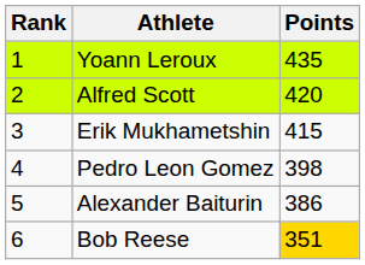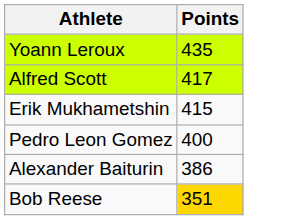 <table class="wikitable">
 <tr>
-<th>Rank</th>
 <th>Athlete</th>
 <th>Points</th>
 </tr>
 <tr>
-<td style="background:#CCFF00">1</td>
 <td style="background:#CCFF00"> Yoann Leroux</td>
 <td style="background:#CCFF00">435</td>
 </tr>
 <tr>
-<td style="background:#CCFF00">2</td>
 <td style="background:#CCFF00"> Alfred Scott</td>
-<td style="background:#CCFF00">420</td>
+<td style="background:#CCFF00">417</td>
 </tr>
 <tr>
-<td>3</td>
 <td> Erik Mukhametshin</td>
 <td>415</td>
 </tr>
 <tr>
-<td>4</td>
 <td> Pedro Leon Gomez</td>
-<td>398</td>
+<td>400</td>
 </tr>
 <tr>
-<td>5</td>
 <td> Alexander Baiturin</td>
 <td>386</td>
 </tr>
 <tr>
-<td>6</td>
 <td> Bob Reese</td>
 <td style="background: gold;">351</td>
 </tr>
 </table>
